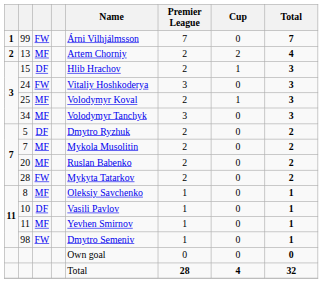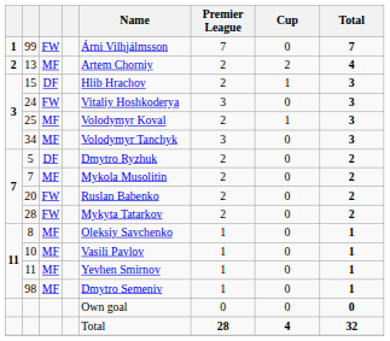 <table class="wikitable" style="text-align:center">
 <tr>
 <th width=15></th>
 <th width=15></th>
 <th width=15></th>
 <th width=15></th>
 <th width=145>Name</th>
 <th width=80><strong>Premier League</strong></th>
 <th width=80><strong>Cup</strong></th>
 <th width=80>Total</th>
 </tr>
 <tr>
 <td><strong>1</strong></td>
 <td>99</td>
 <td><a href='#'>FW</a></td>
 <td></td>
 <td align=left><a href='#'>Árni Vilhjálmsson</a></td>
 <td>7</td>
 <td>0</td>
 <td><strong>7</strong></td>
 </tr>
 <tr>
 <td><strong>2</strong></td>
 <td>13</td>
 <td><a href='#'>MF</a></td>
 <td></td>
 <td align=left><a href='#'>Artem Chorniy</a></td>
 <td>2</td>
 <td>2</td>
 <td><strong>4</strong></td>
 </tr>
 <tr>
 <td rowspan=4><strong>3</strong></td>
 <td>15</td>
 <td><a href='#'>DF</a></td>
 <td></td>
 <td align=left><a href='#'>Hlib Hrachov</a></td>
 <td>2</td>
 <td>1</td>
 <td><strong>3</strong></td>
 </tr>
 <tr>
 <td>24</td>
 <td><a href='#'>FW</a></td>
 <td></td>
 <td align=left><a href='#'>Vitaliy Hoshkoderya</a></td>
 <td>3</td>
 <td>0</td>
 <td><strong>3</strong></td>
 </tr>
 <tr>
 <td>25</td>
 <td><a href='#'>MF</a></td>
 <td></td>
 <td align=left><a href='#'>Volodymyr Koval</a></td>
 <td>2</td>
 <td>1</td>
 <td><strong>3</strong></td>
 </tr>
 <tr>
 <td>34</td>
 <td><a href='#'>MF</a></td>
 <td></td>
 <td align=left><a href='#'>Volodymyr Tanchyk</a></td>
 <td>3</td>
 <td>0</td>
 <td><strong>3</strong></td>
 </tr>
 <tr>
 <td rowspan=4><strong>7</strong></td>
 <td>5</td>
 <td><a href='#'>DF</a></td>
 <td></td>
 <td align=left><a href='#'>Dmytro Ryzhuk</a></td>
 <td>2</td>
 <td>0</td>
 <td><strong>2</strong></td>
 </tr>
 <tr>
 <td>7</td>
 <td><a href='#'>MF</a></td>
 <td></td>
 <td align=left><a href='#'>Mykola Musolitin</a></td>
 <td>2</td>
 <td>0</td>
 <td><strong>2</strong></td>
 </tr>
 <tr>
 <td>20</td>
-<td><a href='#'>MF</a></td>
+<td><a href='#'>FW</a></td>
 <td></td>
 <td align=left><a href='#'>Ruslan Babenko</a></td>
 <td>2</td>
 <td>0</td>
 <td><strong>2</strong></td>
 </tr>
 <tr>
 <td>28</td>
 <td><a href='#'>FW</a></td>
 <td></td>
 <td align=left><a href='#'>Mykyta Tatarkov</a></td>
 <td>2</td>
 <td>0</td>
 <td><strong>2</strong></td>
 </tr>
 <tr>
 <td rowspan=4><strong>11</strong></td>
 <td>8</td>
 <td><a href='#'>MF</a></td>
 <td></td>
 <td align=left><a href='#'>Oleksiy Savchenko</a></td>
 <td>1</td>
 <td>0</td>
 <td><strong>1</strong></td>
 </tr>
 <tr>
 <td>10</td>
-<td><a href='#'>DF</a></td>
+<td><a href='#'>MF</a></td>
 <td></td>
 <td align=left><a href='#'>Vasili Pavlov</a></td>
 <td>1</td>
 <td>0</td>
 <td><strong>1</strong></td>
 </tr>
 <tr>
 <td>11</td>
 <td><a href='#'>MF</a></td>
 <td></td>
 <td align=left><a href='#'>Yevhen Smirnov</a></td>
 <td>1</td>
 <td>0</td>
 <td><strong>1</strong></td>
 </tr>
 <tr>
 <td>98</td>
-<td><a href='#'>FW</a></td>
+<td><a href='#'>MF</a></td>
 <td></td>
 <td align=left><a href='#'>Dmytro Semeniv</a></td>
 <td>1</td>
 <td>0</td>
 <td><strong>1</strong></td>
 </tr>
 <tr>
 <td></td>
 <td></td>
 <td></td>
 <td></td>
 <td align=left>Own goal</td>
 <td>0</td>
 <td>0</td>
 <td><strong>0</strong></td>
 </tr>
 <tr>
 <td></td>
 <td></td>
 <td></td>
 <td></td>
 <td align=left>Total</td>
 <td><strong>28</strong></td>
 <td><strong>4</strong></td>
 <td><strong>32</strong></td>
 </tr>
 <tr>
 </tr>
 </table>
